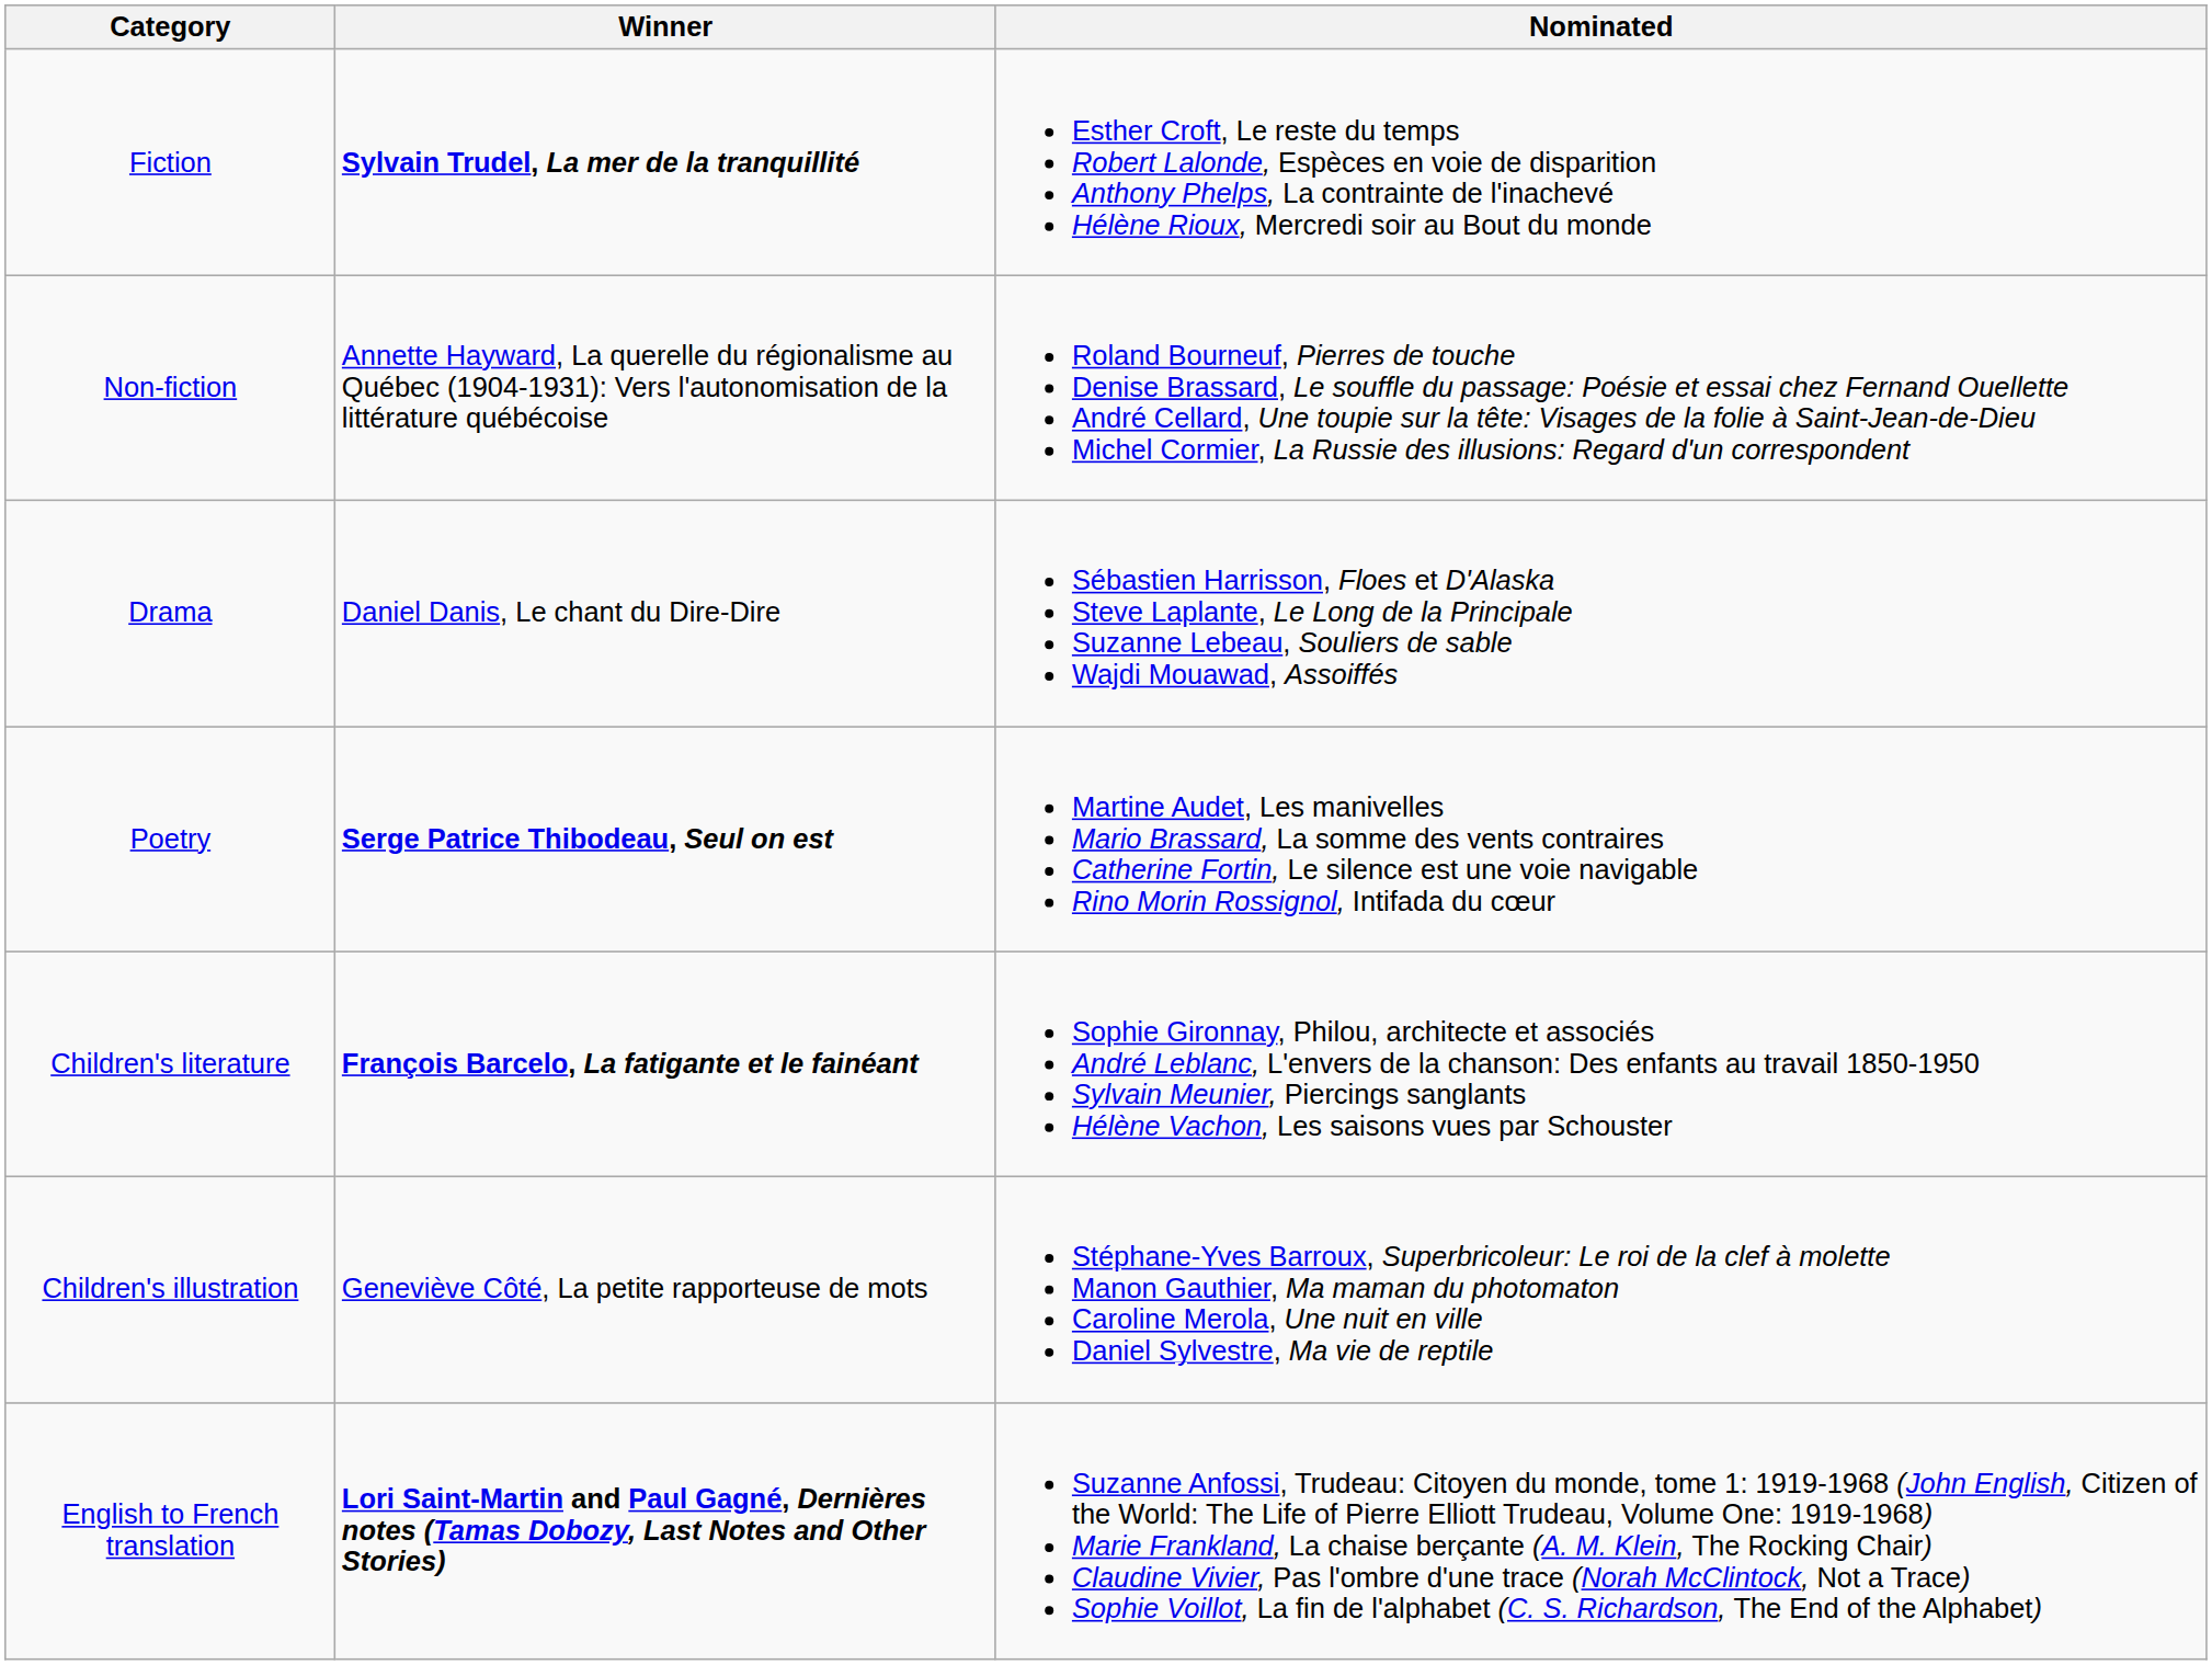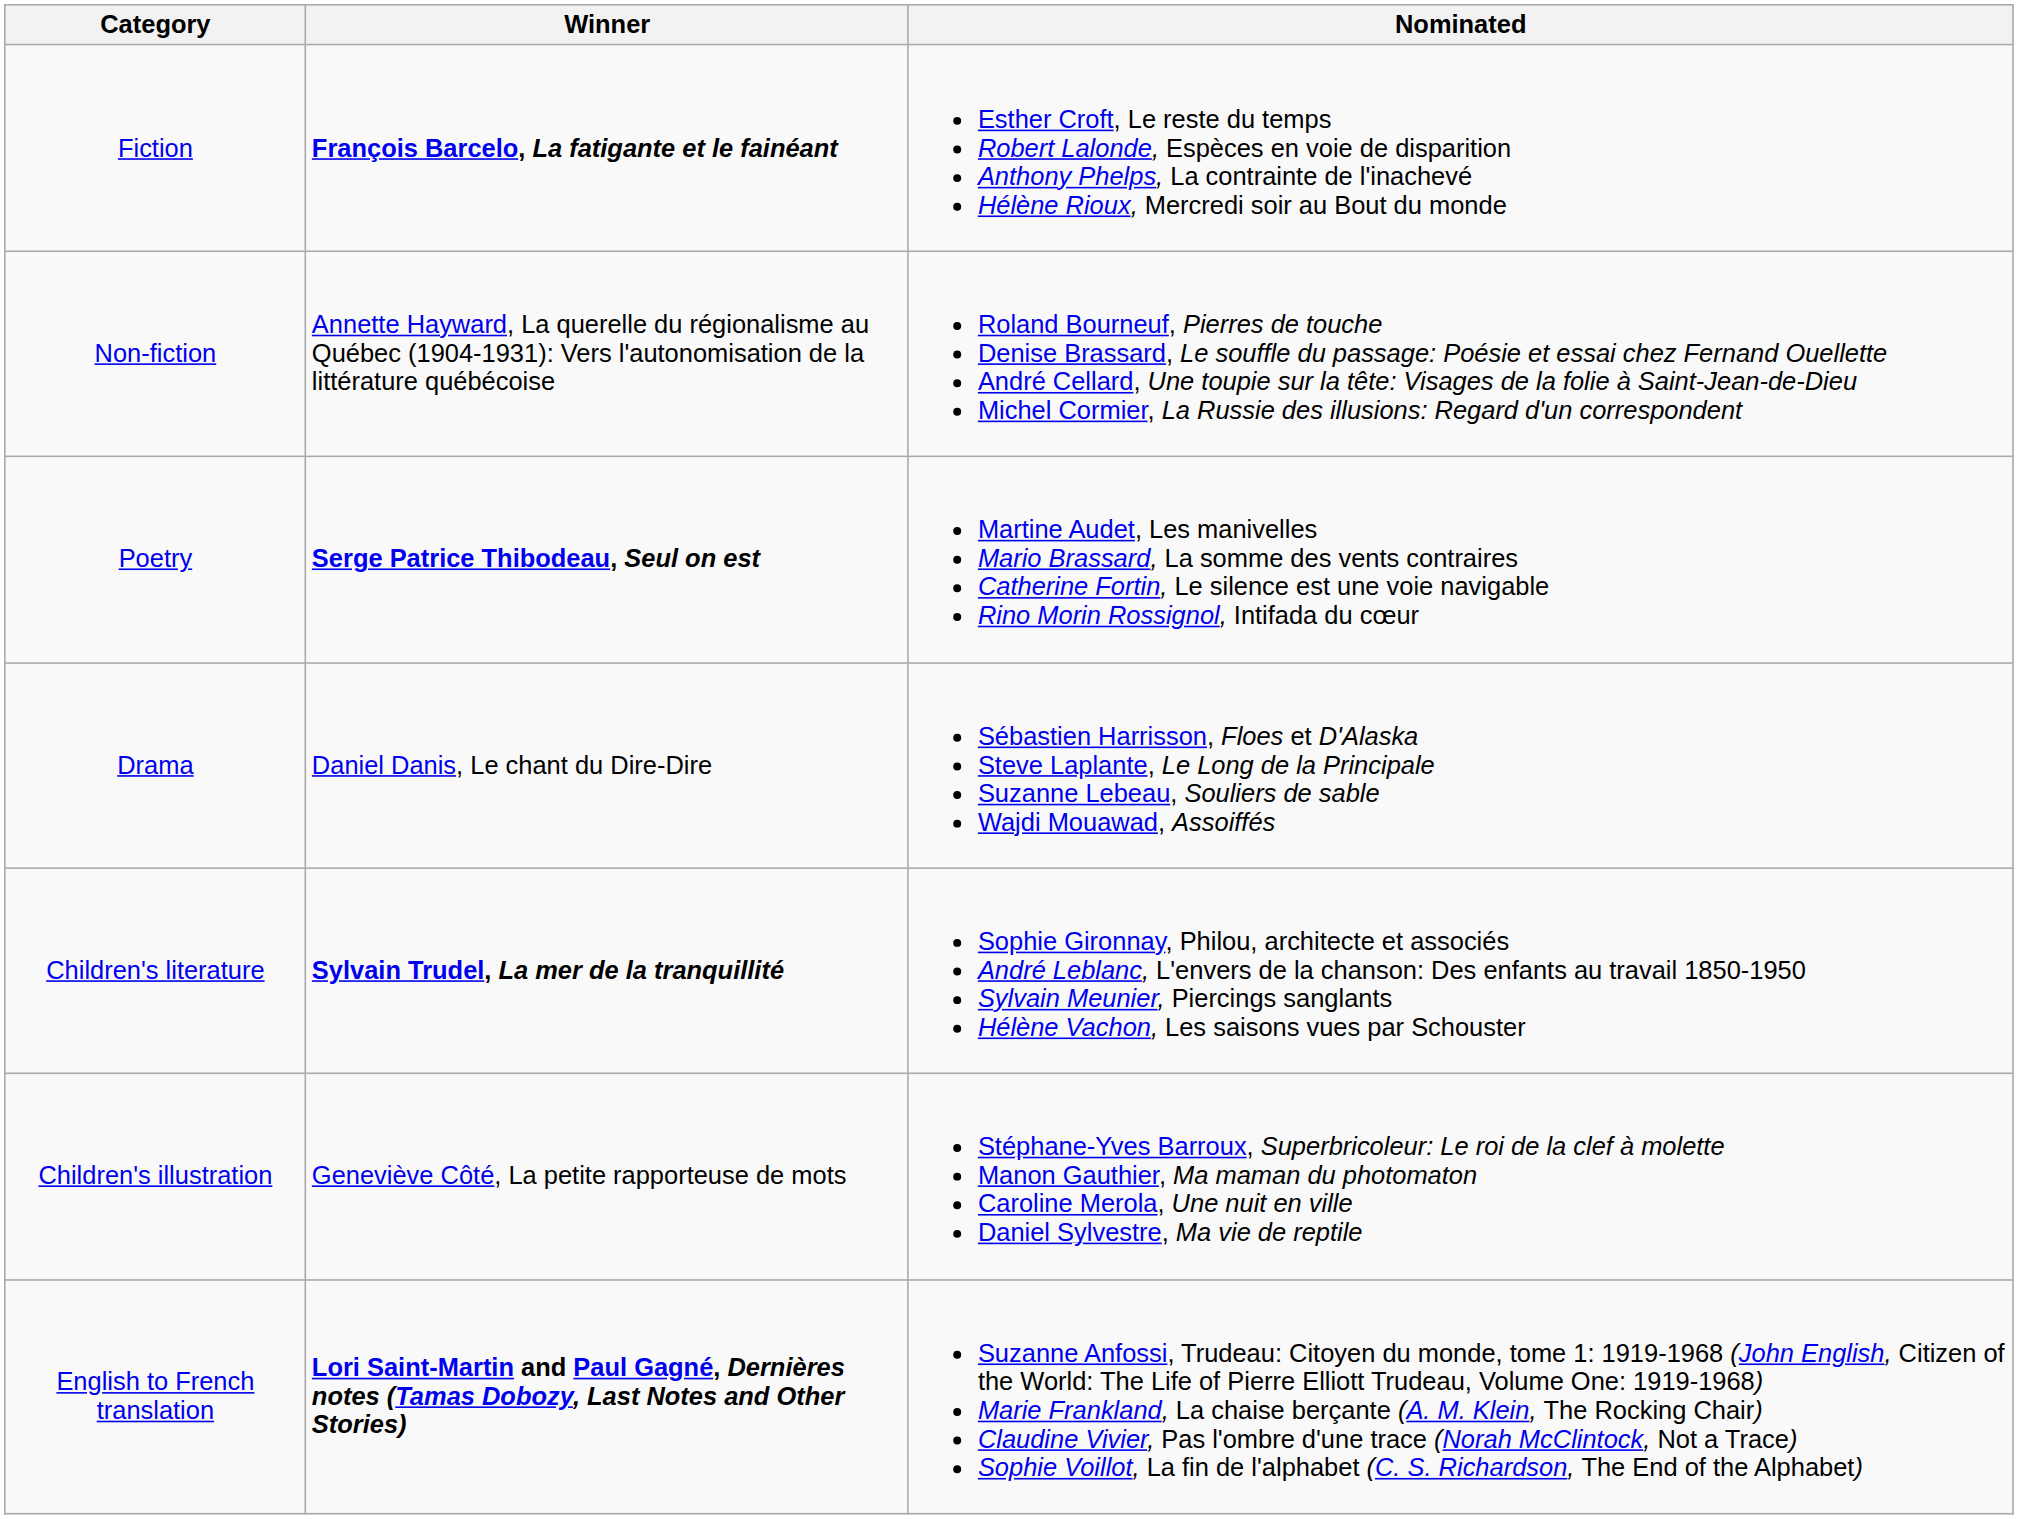 <table class="wikitable" width="100%">
 <tr>
 <th width=15%>Category</th>
 <th width=30%>Winner</th>
 <th width=55%>Nominated</th>
 </tr>
 <tr>
 <td align="center"><a href='#'>Fiction</a></td>
-<td> <strong><a href='#'>Sylvain Trudel</a>, <em>La mer de la tranquillité<strong><em></td>
+<td> <strong><a href='#'>François Barcelo</a>, <em>La fatigante et le fainéant<strong><em></td>
 <td><br><ul><li><a href='#'>Esther Croft</a>, </em>Le reste du temps<em></li><li><a href='#'>Robert Lalonde</a>, </em>Espèces en voie de disparition<em></li><li><a href='#'>Anthony Phelps</a>, </em>La contrainte de l'inachevé<em></li><li><a href='#'>Hélène Rioux</a>, </em>Mercredi soir au Bout du monde<em></li></ul></td>
 </tr>
 <tr>
 <td align="center"><a href='#'>Non-fiction</a></td>
 <td> </strong><a href='#'>Annette Hayward</a>, </em>La querelle du régionalisme au Québec (1904-1931): Vers l'autonomisation de la littérature québécoise</em></strong></td>
 <td><br><ul><li><a href='#'>Roland Bourneuf</a>, <em>Pierres de touche</em></li><li><a href='#'>Denise Brassard</a>, <em>Le souffle du passage: Poésie et essai chez Fernand Ouellette</em></li><li><a href='#'>André Cellard</a>, <em>Une toupie sur la tête: Visages de la folie à Saint-Jean-de-Dieu</em></li><li><a href='#'>Michel Cormier</a>, <em>La Russie des illusions: Regard d'un correspondent</em></li></ul></td>
 </tr>
 <tr>
+<td align="center"><a href='#'>Poetry</a></td>
+<td> <strong><a href='#'>Serge Patrice Thibodeau</a>, <em>Seul on est<strong><em></td>
+<td><br><ul><li><a href='#'>Martine Audet</a>, </em>Les manivelles<em></li><li><a href='#'>Mario Brassard</a>, </em>La somme des vents contraires<em></li><li><a href='#'>Catherine Fortin</a>, </em>Le silence est une voie navigable<em></li><li><a href='#'>Rino Morin Rossignol</a>, </em>Intifada du cœur<em></li></ul></td>
+</tr>
+<tr>
 <td align="center"><a href='#'>Drama</a></td>
 <td> </strong><a href='#'>Daniel Danis</a>, </em>Le chant du Dire-Dire</em></strong></td>
 <td><br><ul><li><a href='#'>Sébastien Harrisson</a>, <em>Floes</em> et <em>D'Alaska</em></li><li><a href='#'>Steve Laplante</a>, <em>Le Long de la Principale</em></li><li><a href='#'>Suzanne Lebeau</a>, <em>Souliers de sable</em></li><li><a href='#'>Wajdi Mouawad</a>, <em>Assoiffés</em></li></ul></td>
 </tr>
 <tr>
-<td align="center"><a href='#'>Poetry</a></td>
-<td> <strong><a href='#'>Serge Patrice Thibodeau</a>, <em>Seul on est<strong><em></td>
-<td><br><ul><li><a href='#'>Martine Audet</a>, </em>Les manivelles<em></li><li><a href='#'>Mario Brassard</a>, </em>La somme des vents contraires<em></li><li><a href='#'>Catherine Fortin</a>, </em>Le silence est une voie navigable<em></li><li><a href='#'>Rino Morin Rossignol</a>, </em>Intifada du cœur<em></li></ul></td>
-</tr>
-<tr>
 <td align="center"><a href='#'>Children's literature</a></td>
-<td> <strong><a href='#'>François Barcelo</a>, <em>La fatigante et le fainéant<strong><em></td>
+<td> <strong><a href='#'>Sylvain Trudel</a>, <em>La mer de la tranquillité<strong><em></td>
 <td><br><ul><li><a href='#'>Sophie Gironnay</a>, </em>Philou, architecte et associés<em></li><li><a href='#'>André Leblanc</a>, </em>L'envers de la chanson: Des enfants au travail 1850-1950<em></li><li><a href='#'>Sylvain Meunier</a>, </em>Piercings sanglants<em></li><li><a href='#'>Hélène Vachon</a>, </em>Les saisons vues par Schouster<em></li></ul></td>
 </tr>
 <tr>
 <td align="center"><a href='#'>Children's illustration</a></td>
 <td><strong> </strong><a href='#'>Geneviève Côté</a>, </em>La petite rapporteuse de mots</em></strong></strong></td>
 <td><br><ul><li><a href='#'>Stéphane-Yves Barroux</a>, <em>Superbricoleur: Le roi de la clef à molette</em></li><li><a href='#'>Manon Gauthier</a>, <em>Ma maman du photomaton</em></li><li><a href='#'>Caroline Merola</a>, <em>Une nuit en ville</em></li><li><a href='#'>Daniel Sylvestre</a>, <em>Ma vie de reptile</em></li></ul></td>
 </tr>
 <tr>
 <td align="center"><a href='#'>English to French translation</a></td>
 <td> <strong><a href='#'>Lori Saint-Martin</a> and <a href='#'>Paul Gagné</a>, <em>Dernières notes<strong><em> (<a href='#'>Tamas Dobozy</a>, </em>Last Notes and Other Stories<em>)</td>
 <td><br><ul><li><a href='#'>Suzanne Anfossi</a>, </em>Trudeau: Citoyen du monde, tome 1: 1919-1968<em> (<a href='#'>John English</a>, </em>Citizen of the World: The Life of Pierre Elliott Trudeau, Volume One: 1919-1968<em>)</li><li><a href='#'>Marie Frankland</a>, </em>La chaise berçante<em> (<a href='#'>A. M. Klein</a>, </em>The Rocking Chair<em>)</li><li><a href='#'>Claudine Vivier</a>, </em>Pas l'ombre d'une trace<em> (<a href='#'>Norah McClintock</a>, </em>Not a Trace<em>)</li><li><a href='#'>Sophie Voillot</a>, </em>La fin de l'alphabet<em> (<a href='#'>C. S. Richardson</a>, </em>The End of the Alphabet<em>)</li></ul></td>
 </tr>
 </table>
